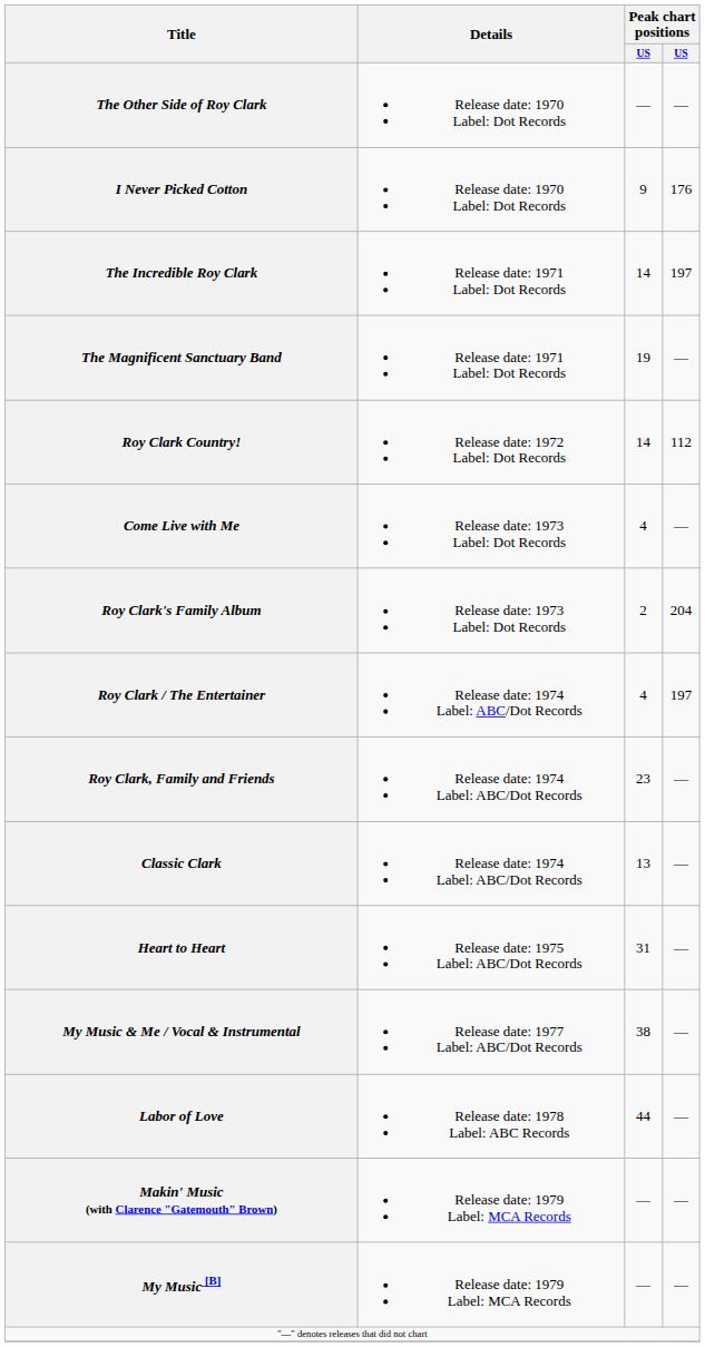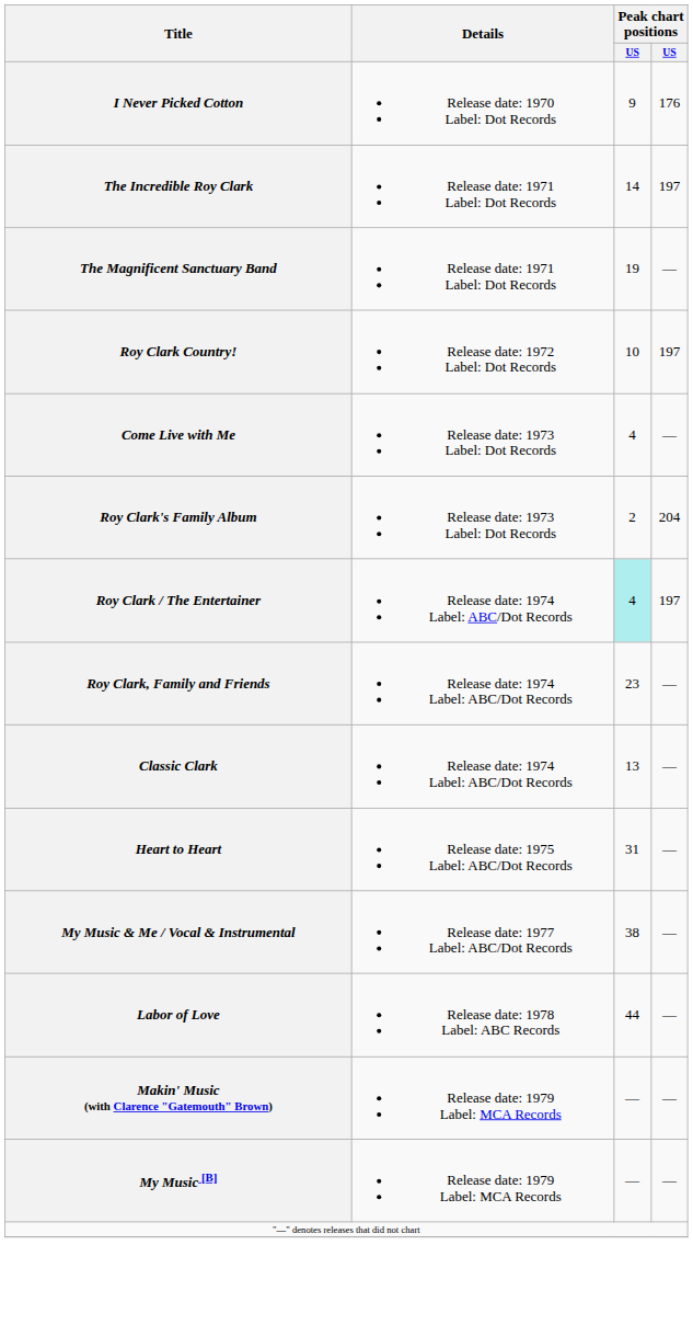 <table class="wikitable plainrowheaders" style="text-align:center;">
 <tr>
 <th rowspan="2" style="width:24em;">Title</th>
 <th rowspan="2" style="width:18em;">Details</th>
 <th colspan="2">Peak chart<br>positions</th>
 </tr>
 <tr style="font-size:smaller;">
 <th scope="col" style="width:3em;font-size:90%;"><a href='#'>US </a><br></th>
 <th scope="col" style="width:3em;font-size:90%;"><a href='#'>US</a><br></th>
-</tr>
-<tr>
-<th scope="row"><em>The Other Side of Roy Clark</em></th>
-<td><br><ul><li>Release date: 1970</li><li>Label: Dot Records</li></ul></td>
-<td>—</td>
-<td>—</td>
 </tr>
 <tr>
 <th scope="row"><em>I Never Picked Cotton</em></th>
 <td><br><ul><li>Release date: 1970</li><li>Label: Dot Records</li></ul></td>
 <td>9</td>
 <td>176</td>
 </tr>
 <tr>
 <th scope="row"><em>The Incredible Roy Clark</em></th>
 <td><br><ul><li>Release date: 1971</li><li>Label: Dot Records</li></ul></td>
 <td>14</td>
 <td>197</td>
 </tr>
 <tr>
 <th scope="row"><em>The Magnificent Sanctuary Band</em></th>
 <td><br><ul><li>Release date: 1971</li><li>Label: Dot Records</li></ul></td>
 <td>19</td>
 <td>—</td>
 </tr>
 <tr>
 <th scope="row"><em>Roy Clark Country!</em></th>
 <td><br><ul><li>Release date: 1972</li><li>Label: Dot Records</li></ul></td>
-<td>14</td>
-<td>112</td>
+<td>10</td>
+<td>197</td>
 </tr>
 <tr>
 <th scope="row"><em>Come Live with Me</em></th>
 <td><br><ul><li>Release date: 1973</li><li>Label: Dot Records</li></ul></td>
 <td>4</td>
 <td>—</td>
 </tr>
 <tr>
 <th scope="row"><em>Roy Clark's Family Album</em></th>
 <td><br><ul><li>Release date: 1973</li><li>Label: Dot Records</li></ul></td>
 <td>2</td>
 <td>204</td>
 </tr>
 <tr>
 <th scope="row"><em>Roy Clark / The Entertainer</em></th>
 <td><br><ul><li>Release date: 1974</li><li>Label: <a href='#'>ABC</a>/Dot Records</li></ul></td>
-<td>4</td>
+<td style="background: paleturquoise;">4</td>
 <td>197</td>
 </tr>
 <tr>
 <th scope="row"><em>Roy Clark, Family and Friends</em></th>
 <td><br><ul><li>Release date: 1974</li><li>Label: ABC/Dot Records</li></ul></td>
 <td>23</td>
 <td>—</td>
 </tr>
 <tr>
 <th scope="row"><em>Classic Clark</em></th>
 <td><br><ul><li>Release date: 1974</li><li>Label: ABC/Dot Records</li></ul></td>
 <td>13</td>
 <td>—</td>
 </tr>
 <tr>
 <th scope="row"><em>Heart to Heart</em></th>
 <td><br><ul><li>Release date: 1975</li><li>Label: ABC/Dot Records</li></ul></td>
 <td>31</td>
 <td>—</td>
 </tr>
 <tr>
 <th scope="row"><em>My Music & Me / Vocal & Instrumental</em></th>
 <td><br><ul><li>Release date: 1977</li><li>Label: ABC/Dot Records</li></ul></td>
 <td>38</td>
 <td>—</td>
 </tr>
 <tr>
 <th scope="row"><em>Labor of Love</em></th>
 <td><br><ul><li>Release date: 1978</li><li>Label: ABC Records</li></ul></td>
 <td>44</td>
 <td>—</td>
 </tr>
 <tr>
 <th scope="row"><em>Makin' Music</em><br><small>(with <a href='#'>Clarence "Gatemouth" Brown</a>)</small></th>
 <td><br><ul><li>Release date: 1979</li><li>Label: <a href='#'>MCA Records</a></li></ul></td>
 <td>—</td>
 <td>—</td>
 </tr>
 <tr>
 <th scope="row"><em>My Music</em><sup><span></span><a href='#'> <strong>[B]</strong></a></sup></th>
 <td><br><ul><li>Release date: 1979</li><li>Label: MCA Records</li></ul></td>
 <td>—</td>
 <td>—</td>
 </tr>
 <tr>
 <td colspan="4" style="font-size: 8pt">"—" denotes releases that did not chart</td>
 </tr>
 <tr>
 </tr>
 </table>
